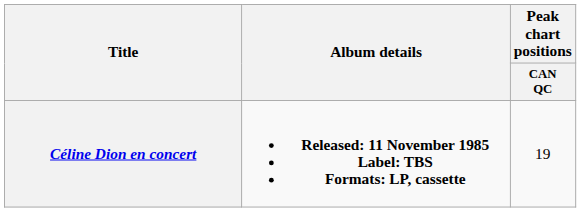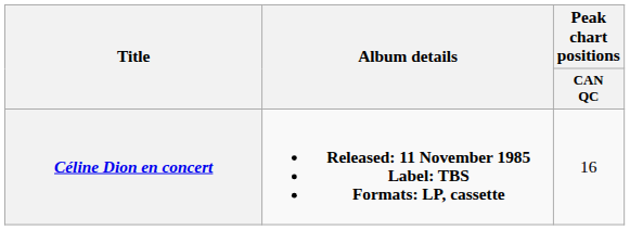 <table class="wikitable plainrowheaders" style="text-align:center;">
 <tr>
 <th rowspan="2" style="width:15em;">Title</th>
 <th rowspan="2" style="width:17em;">Album details</th>
 <th colspan="1">Peak chart positions</th>
 </tr>
 <tr style="font-size:smaller;">
 <th style="width:25px;">CAN<br>QC<br></th>
 </tr>
 <tr>
 <th scope="row"><em><a href='#'>Céline Dion en concert</a></em></th>
 <td><strong><br><ul><li>Released: 11 November 1985</li><li>Label: TBS</li><li>Formats: LP, cassette</li></ul></strong></td>
-<td>19</td>
+<td>16</td>
 </tr>
 </table>
